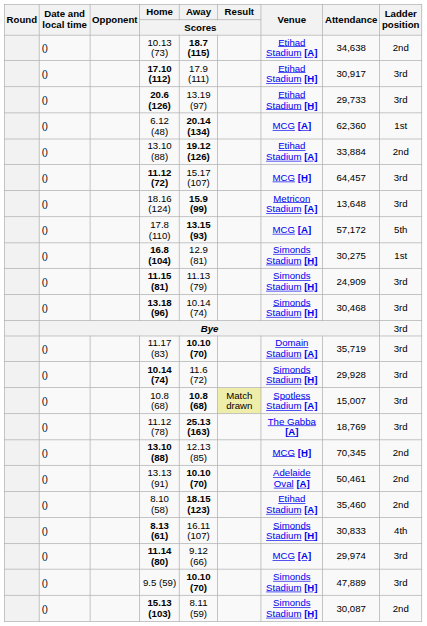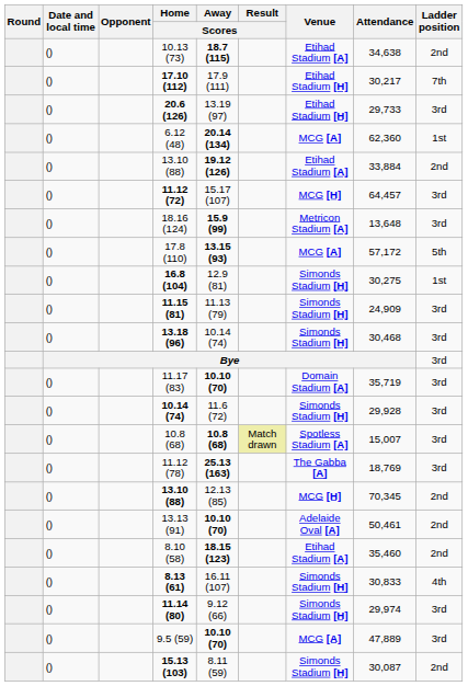 <table class="wikitable plainrowheaders" style="font-size:90%; width:100%; text-align:center;">
 <tr>
 <th scope="col" rowspan="2">Round</th>
 <th scope="col" rowspan="2">Date and local time</th>
 <th scope="col" rowspan="2">Opponent</th>
 <th scope="col">Home</th>
 <th scope="col">Away</th>
 <th scope="col">Result</th>
 <th scope="col" rowspan="2">Venue</th>
 <th scope="col" rowspan="2">Attendance</th>
 <th scope="col" rowspan="2">Ladder<br>position</th>
 </tr>
 <tr>
 <th scope="col" colspan="3">Scores</th>
 </tr>
 <tr>
 <th scope="row"></th>
 <td align=left> ()</td>
 <td align=left></td>
 <td>10.13 (73)</td>
 <td><strong>18.7 (115)</strong></td>
 <td></td>
 <td><a href='#'>Etihad Stadium</a> <a href='#'><strong>[A]</strong></a></td>
 <td>34,638</td>
 <td>2nd</td>
 </tr>
 <tr>
 <th scope="row"></th>
 <td align=left> ()</td>
 <td align=left></td>
 <td><strong>17.10 (112)</strong></td>
 <td>17.9 (111)</td>
 <td></td>
 <td><a href='#'>Etihad Stadium</a> <a href='#'><strong>[H]</strong></a></td>
-<td>30,917</td>
-<td>3rd</td>
+<td>30,217</td>
+<td>7th</td>
 </tr>
 <tr>
 <th scope="row"></th>
 <td align=left> ()</td>
 <td align=left></td>
 <td><strong>20.6 (126)</strong></td>
 <td>13.19 (97)</td>
 <td></td>
 <td><a href='#'>Etihad Stadium</a> <a href='#'><strong>[H]</strong></a></td>
 <td>29,733</td>
 <td>3rd</td>
 </tr>
 <tr>
 <th scope="row"></th>
 <td align=left> ()</td>
 <td align=left></td>
 <td>6.12 (48)</td>
 <td><strong>20.14 (134)</strong></td>
 <td></td>
 <td><a href='#'>MCG</a> <a href='#'><strong>[A]</strong></a></td>
 <td>62,360</td>
 <td>1st</td>
 </tr>
 <tr>
 <th scope="row"></th>
 <td align=left> ()</td>
 <td align=left></td>
 <td>13.10 (88)</td>
 <td><strong>19.12 (126)</strong></td>
 <td></td>
 <td><a href='#'>Etihad Stadium</a> <a href='#'><strong>[A]</strong></a></td>
 <td>33,884</td>
 <td>2nd</td>
 </tr>
 <tr>
 <th scope="row"></th>
 <td align=left> ()</td>
 <td align=left></td>
 <td><strong>11.12 (72)</strong></td>
 <td>15.17 (107)</td>
 <td></td>
 <td><a href='#'>MCG</a> <a href='#'><strong>[H]</strong></a></td>
 <td>64,457</td>
 <td>3rd</td>
 </tr>
 <tr>
 <th scope="row"></th>
 <td align=left> ()</td>
 <td align=left></td>
 <td>18.16 (124)</td>
 <td><strong>15.9 (99)</strong></td>
 <td></td>
 <td><a href='#'>Metricon Stadium</a> <a href='#'><strong>[A]</strong></a></td>
 <td>13,648</td>
 <td>3rd</td>
 </tr>
 <tr>
 <th scope="row"></th>
 <td align=left> ()</td>
 <td align=left></td>
 <td>17.8 (110)</td>
 <td><strong>13.15 (93)</strong></td>
 <td></td>
 <td><a href='#'>MCG</a> <a href='#'><strong>[A]</strong></a></td>
 <td>57,172</td>
 <td>5th</td>
 </tr>
 <tr>
 <th scope="row"></th>
 <td align=left> ()</td>
 <td align=left></td>
 <td><strong>16.8 (104)</strong></td>
 <td>12.9 (81)</td>
 <td></td>
 <td><a href='#'>Simonds Stadium</a> <a href='#'><strong>[H]</strong></a></td>
 <td>30,275</td>
 <td>1st</td>
 </tr>
 <tr>
 <th scope="row"></th>
 <td align=left> ()</td>
 <td align=left></td>
 <td><strong>11.15 (81)</strong></td>
 <td>11.13 (79)</td>
 <td></td>
 <td><a href='#'>Simonds Stadium</a> <a href='#'><strong>[H]</strong></a></td>
 <td>24,909</td>
 <td>3rd</td>
 </tr>
 <tr>
 <th scope="row"></th>
 <td align=left> ()</td>
 <td align=left></td>
 <td><strong>13.18 (96)</strong></td>
 <td>10.14 (74)</td>
 <td></td>
 <td><a href='#'>Simonds Stadium</a> <a href='#'><strong>[H]</strong></a></td>
 <td>30,468</td>
 <td>3rd</td>
 </tr>
 <tr>
 <th scope="row"></th>
 <th colspan=7><span><em>Bye</em></span></th>
 <td>3rd</td>
 </tr>
 <tr>
 <th scope="row"></th>
 <td align=left> ()</td>
 <td align=left></td>
 <td>11.17 (83)</td>
 <td><strong>10.10 (70)</strong></td>
 <td></td>
 <td><a href='#'>Domain Stadium</a> <a href='#'><strong>[A]</strong></a></td>
 <td>35,719</td>
 <td>3rd</td>
 </tr>
 <tr>
 <th scope="row"></th>
 <td align=left> ()</td>
 <td align=left></td>
 <td><strong>10.14 (74)</strong></td>
 <td>11.6 (72)</td>
 <td></td>
 <td><a href='#'>Simonds Stadium</a> <a href='#'><strong>[H]</strong></a></td>
 <td>29,928</td>
 <td>3rd</td>
 </tr>
 <tr>
 <th scope="row"></th>
 <td align=left> ()</td>
 <td align=left></td>
 <td>10.8 (68)</td>
 <td><strong>10.8 (68)</strong></td>
 <td style="background:#eea">Match drawn</td>
 <td><a href='#'>Spotless Stadium</a> <a href='#'><strong>[A]</strong></a></td>
 <td>15,007</td>
 <td>3rd</td>
 </tr>
 <tr>
 <th scope="row"></th>
 <td align=left> ()</td>
 <td align=left></td>
 <td>11.12 (78)</td>
 <td><strong>25.13 (163)</strong></td>
 <td></td>
 <td><a href='#'>The Gabba</a> <a href='#'><strong>[A]</strong></a></td>
 <td>18,769</td>
 <td>3rd</td>
 </tr>
 <tr>
 <th scope="row"></th>
 <td align=left> ()</td>
 <td align=left></td>
 <td><strong>13.10 (88)</strong></td>
 <td>12.13 (85)</td>
 <td></td>
 <td><a href='#'>MCG</a> <a href='#'><strong>[H]</strong></a></td>
 <td>70,345</td>
 <td>2nd</td>
 </tr>
 <tr>
 <th scope="row"></th>
 <td align=left> ()</td>
 <td align=left></td>
 <td>13.13 (91)</td>
 <td><strong>10.10 (70)</strong></td>
 <td></td>
 <td><a href='#'>Adelaide Oval</a> <a href='#'><strong>[A]</strong></a></td>
 <td>50,461</td>
 <td>2nd</td>
 </tr>
 <tr>
 <th scope="row"></th>
 <td align=left> ()</td>
 <td align=left></td>
 <td>8.10 (58)</td>
 <td><strong>18.15 (123)</strong></td>
 <td></td>
 <td><a href='#'>Etihad Stadium</a> <a href='#'><strong>[A]</strong></a></td>
 <td>35,460</td>
 <td>2nd</td>
 </tr>
 <tr>
 <th scope="row"></th>
 <td align=left> ()</td>
 <td align=left></td>
 <td><strong>8.13 (61)</strong></td>
 <td>16.11 (107)</td>
 <td></td>
 <td><a href='#'>Simonds Stadium</a> <a href='#'><strong>[H]</strong></a></td>
 <td>30,833</td>
 <td>4th</td>
 </tr>
 <tr>
 <th scope="row"></th>
 <td align=left> ()</td>
 <td align=left></td>
 <td><strong>11.14 (80)</strong></td>
 <td>9.12 (66)</td>
 <td></td>
-<td><a href='#'>MCG</a> <a href='#'><strong>[A]</strong></a></td>
+<td><a href='#'>Simonds Stadium</a> <a href='#'><strong>[H]</strong></a></td>
 <td>29,974</td>
 <td>3rd</td>
 </tr>
 <tr>
 <th scope="row"></th>
 <td align=left> ()</td>
 <td align=left></td>
 <td>9.5 (59)</td>
 <td><strong>10.10 (70)</strong></td>
 <td></td>
-<td><a href='#'>Simonds Stadium</a> <a href='#'><strong>[H]</strong></a></td>
+<td><a href='#'>MCG</a> <a href='#'><strong>[A]</strong></a></td>
 <td>47,889</td>
 <td>3rd</td>
 </tr>
 <tr>
 <th scope="row"></th>
 <td align=left> ()</td>
 <td align=left></td>
 <td><strong>15.13 (103)</strong></td>
 <td>8.11 (59)</td>
 <td></td>
 <td><a href='#'>Simonds Stadium</a> <a href='#'><strong>[H]</strong></a></td>
 <td>30,087</td>
 <td>2nd</td>
 </tr>
 </table>
